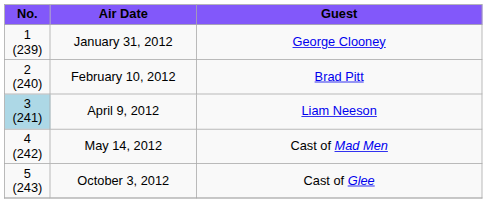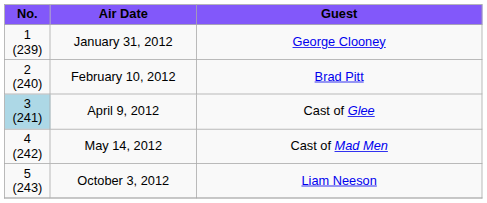 <table class="wikitable" style="text-align:center;">
 <tr>
 <th width="50" style="background:#8258FA">No.</th>
 <th width="175" style="background:#8258FA">Air Date</th>
 <th width="350" style="background:#8258FA">Guest</th>
 </tr>
 <tr>
 <td>1 (239)</td>
 <td>January 31, 2012</td>
 <td><a href='#'>George Clooney</a></td>
 </tr>
 <tr>
 <td>2 (240)</td>
 <td>February 10, 2012</td>
 <td><a href='#'>Brad Pitt</a></td>
 </tr>
 <tr>
 <td style="background: lightblue;">3 (241)</td>
 <td>April 9, 2012</td>
-<td><a href='#'>Liam Neeson</a></td>
+<td>Cast of <em><a href='#'>Glee</a></em></td>
 </tr>
 <tr>
 <td>4 (242)</td>
 <td>May 14, 2012</td>
 <td>Cast of <em><a href='#'>Mad Men</a></em></td>
 </tr>
 <tr>
 <td>5 (243)</td>
 <td>October 3, 2012</td>
-<td>Cast of <em><a href='#'>Glee</a></em></td>
+<td><a href='#'>Liam Neeson</a></td>
 </tr>
 <tr>
 </tr>
 </table>
